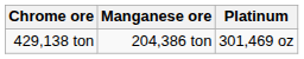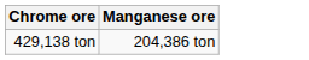 <table class="wikitable floatright" style=text-align:right;>
 <tr>
 <th>Chrome ore</th>
 <th>Manganese ore</th>
-<th>Platinum</th>
 </tr>
 <tr>
 <td>429,138 ton</td>
 <td>204,386 ton</td>
-<td>301,469 oz</td>
 </tr>
 </table>
